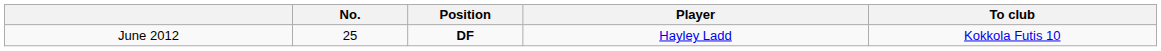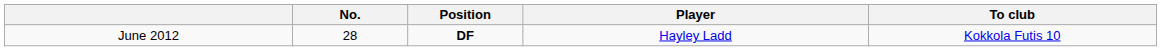 <table class="wikitable sortable" style="width:95%; text-align:center; font-size:85%; text-align:center;">
 <tr>
 <th width="25%"></th>
 <th width="10%">No.</th>
 <th width="10%">Position</th>
 <th>Player</th>
 <th width="25%">To club</th>
 </tr>
 <tr>
 <td>June 2012</td>
-<td>25</td>
+<td>28</td>
 <td><strong>DF</strong></td>
 <td> <a href='#'>Hayley Ladd</a></td>
 <td> <a href='#'>Kokkola Futis 10</a></td>
 </tr>
 </table>
